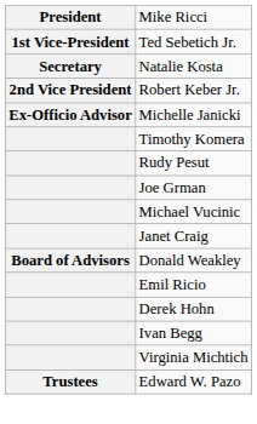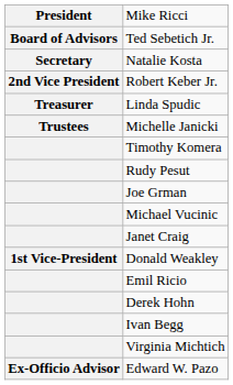 <table class="wikitable">
 <tr>
 <th>President</th>
 <td>Mike Ricci</td>
 </tr>
 <tr>
-<th>1st Vice-President</th>
+<th>Board of Advisors</th>
 <td>Ted Sebetich Jr.</td>
 </tr>
 <tr>
 <th>Secretary</th>
 <td>Natalie Kosta</td>
 </tr>
 <tr>
 <th>2nd Vice President</th>
 <td>Robert Keber Jr.</td>
 </tr>
 <tr>
-<th>Ex-Officio Advisor</th>
+<th>Treasurer</th>
+<td>Linda Spudic</td>
+</tr>
+<tr>
+<th>Trustees</th>
 <td>Michelle Janicki</td>
 </tr>
 <tr>
 <th></th>
 <td>Timothy Komera</td>
 </tr>
 <tr>
 <th></th>
 <td>Rudy Pesut</td>
 </tr>
 <tr>
 <th></th>
 <td>Joe Grman</td>
 </tr>
 <tr>
 <th></th>
 <td>Michael Vucinic</td>
 </tr>
 <tr>
 <th></th>
 <td>Janet Craig</td>
 </tr>
 <tr>
-<th>Board of Advisors</th>
+<th>1st Vice-President</th>
 <td>Donald Weakley</td>
 </tr>
 <tr>
 <th></th>
 <td>Emil Ricio</td>
 </tr>
 <tr>
 <th></th>
 <td>Derek Hohn</td>
 </tr>
 <tr>
 <th></th>
 <td>Ivan Begg</td>
 </tr>
 <tr>
 <th></th>
 <td>Virginia Michtich</td>
 </tr>
 <tr>
-<th>Trustees</th>
+<th>Ex-Officio Advisor</th>
 <td>Edward W. Pazo</td>
 </tr>
 </table>
